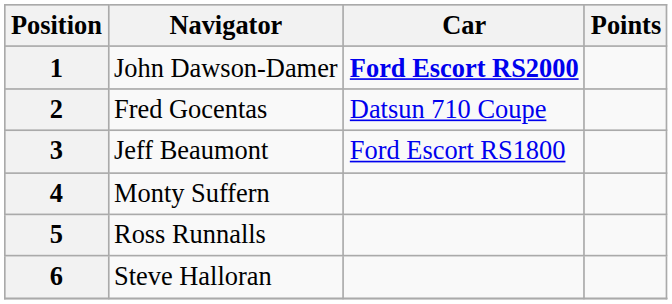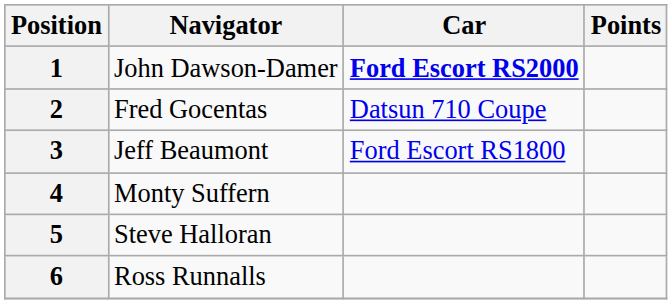 <table class="wikitable" border="1">
 <tr>
 <th>Position</th>
 <th>Navigator</th>
 <th>Car</th>
 <th>Points</th>
 </tr>
 <tr>
 <th>1</th>
 <td>John Dawson-Damer</td>
 <td><strong><a href='#'>Ford Escort RS2000</a></strong></td>
 <td align="center"></td>
 </tr>
 <tr>
 <th>2</th>
 <td>Fred Gocentas</td>
 <td><a href='#'>Datsun 710 Coupe</a></td>
 <td align="center"></td>
 </tr>
 <tr>
 <th>3</th>
 <td>Jeff Beaumont</td>
 <td><a href='#'>Ford Escort RS1800</a></td>
 <td align="center"></td>
 </tr>
 <tr>
 <th>4</th>
 <td>Monty Suffern</td>
 <td></td>
 <td align="center"></td>
 </tr>
 <tr>
 <th>5</th>
-<td>Ross Runnalls</td>
+<td>Steve Halloran</td>
 <td></td>
 <td align="center"></td>
 </tr>
 <tr>
 <th>6</th>
-<td>Steve Halloran</td>
+<td>Ross Runnalls</td>
 <td></td>
 <td align="center"></td>
 </tr>
 <tr>
 </tr>
 </table>
